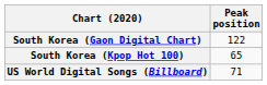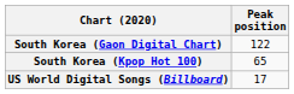 <table class="wikitable sortable plainrowheaders" style="text-align:center">
 <tr>
 <th scope="col">Chart (2020)</th>
 <th scope="col">Peak<br>position</th>
 </tr>
 <tr>
 <th scope="row">South Korea (<a href='#'>Gaon Digital Chart</a>)</th>
 <td>122</td>
 </tr>
 <tr>
 <th scope="row">South Korea (<a href='#'>Kpop Hot 100</a>)</th>
 <td>65</td>
 </tr>
 <tr>
 <th scope="row">US World Digital Songs (<a href='#'><em>Billboard</em></a>)</th>
-<td>71</td>
+<td>17</td>
 </tr>
 </table>
